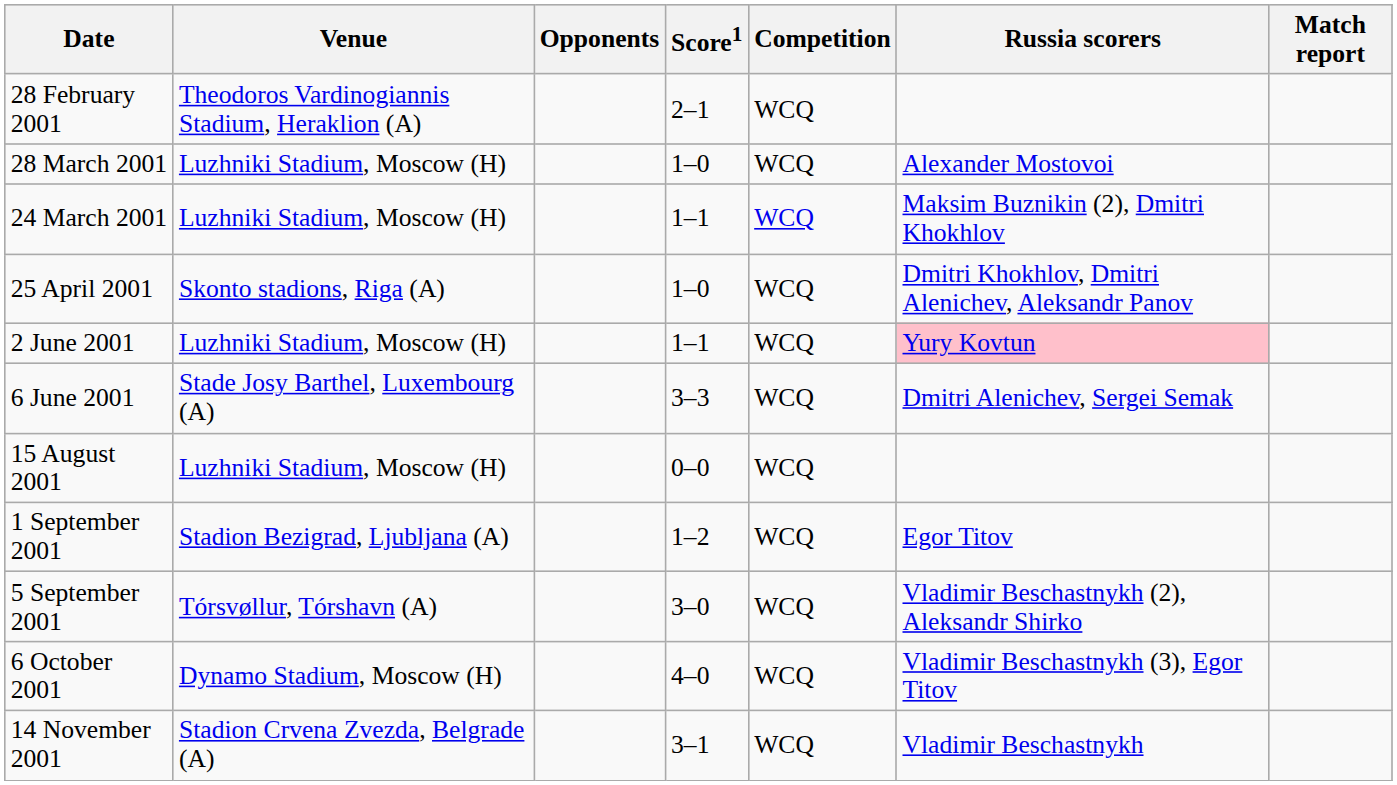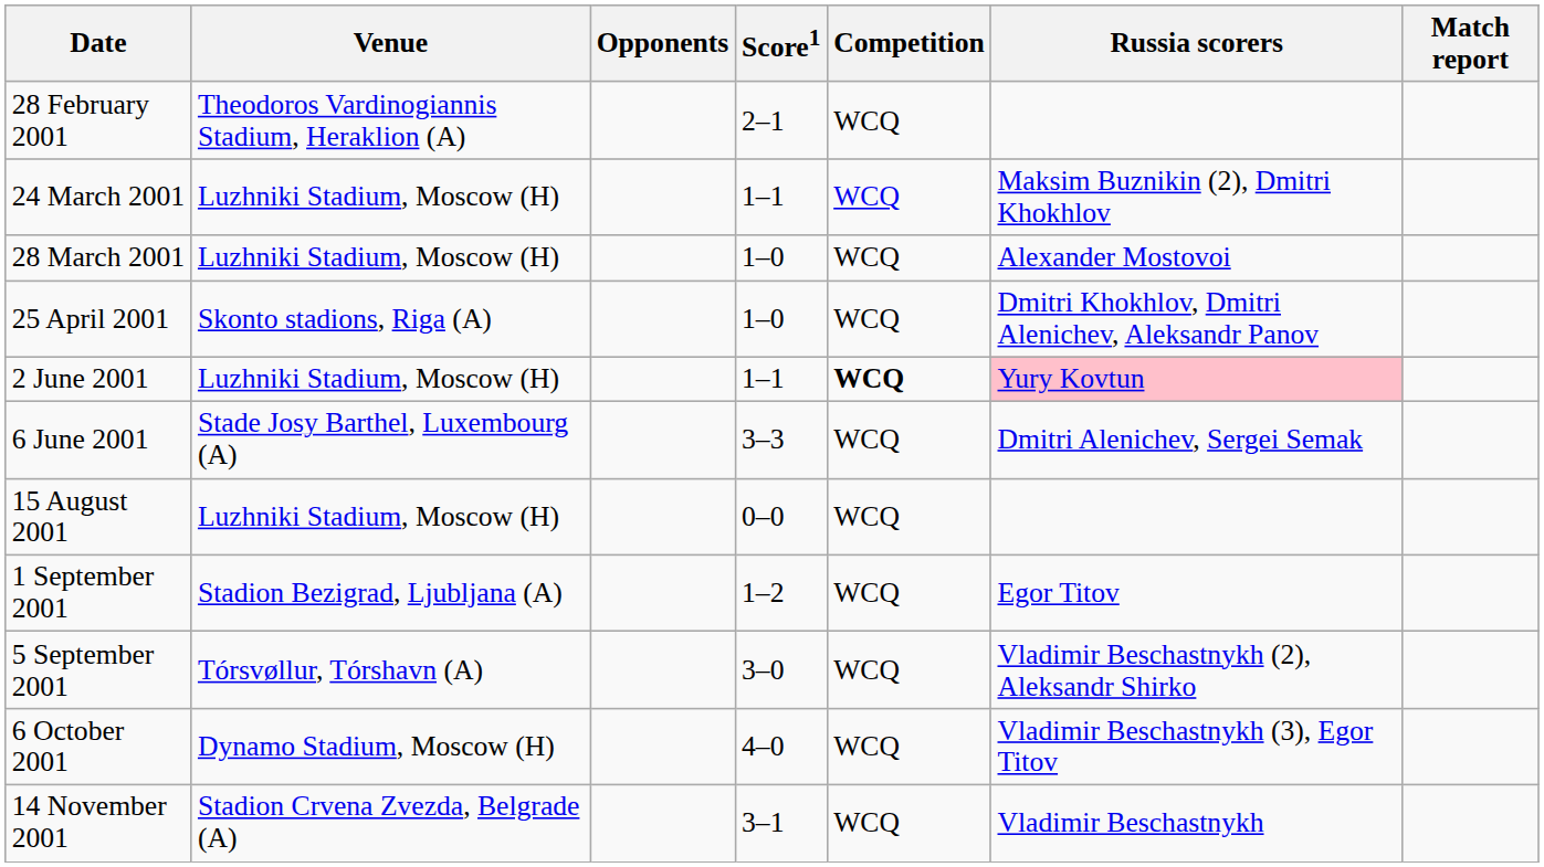 <table class="wikitable">
 <tr>
 <th>Date</th>
 <th>Venue</th>
 <th>Opponents</th>
 <th>Score<sup>1</sup></th>
 <th>Competition</th>
 <th>Russia scorers</th>
 <th>Match report</th>
 </tr>
 <tr>
 <td>28 February 2001</td>
 <td><a href='#'>Theodoros Vardinogiannis Stadium</a>, <a href='#'>Heraklion</a> (A)</td>
 <td></td>
 <td>2–1</td>
 <td>WCQ</td>
 <td></td>
 <td></td>
 </tr>
 <tr>
+<td>24 March 2001</td>
+<td><a href='#'>Luzhniki Stadium</a>, Moscow (H)</td>
+<td></td>
+<td>1–1</td>
+<td><a href='#'>WCQ</a></td>
+<td><a href='#'>Maksim Buznikin</a> (2), <a href='#'>Dmitri Khokhlov</a></td>
+<td></td>
+</tr>
+<tr>
 <td>28 March 2001</td>
 <td><a href='#'>Luzhniki Stadium</a>, Moscow (H)</td>
 <td></td>
 <td>1–0</td>
 <td>WCQ</td>
 <td><a href='#'>Alexander Mostovoi</a></td>
-<td></td>
-</tr>
-<tr>
-<td>24 March 2001</td>
-<td><a href='#'>Luzhniki Stadium</a>, Moscow (H)</td>
-<td></td>
-<td>1–1</td>
-<td><a href='#'>WCQ</a></td>
-<td><a href='#'>Maksim Buznikin</a> (2), <a href='#'>Dmitri Khokhlov</a></td>
 <td></td>
 </tr>
 <tr>
 <td>25 April 2001</td>
 <td><a href='#'>Skonto stadions</a>, <a href='#'>Riga</a> (A)</td>
 <td></td>
 <td>1–0</td>
 <td>WCQ</td>
 <td><a href='#'>Dmitri Khokhlov</a>, <a href='#'>Dmitri Alenichev</a>, <a href='#'>Aleksandr Panov</a></td>
 <td></td>
 </tr>
 <tr>
 <td>2 June 2001</td>
 <td><a href='#'>Luzhniki Stadium</a>, Moscow (H)</td>
 <td></td>
 <td>1–1</td>
-<td>WCQ</td>
+<td><strong>WCQ</strong></td>
 <td style="background: pink;"><a href='#'>Yury Kovtun</a></td>
 <td></td>
 </tr>
 <tr>
 <td>6 June 2001</td>
 <td><a href='#'>Stade Josy Barthel</a>, <a href='#'>Luxembourg</a> (A)</td>
 <td></td>
 <td>3–3</td>
 <td>WCQ</td>
 <td><a href='#'>Dmitri Alenichev</a>, <a href='#'>Sergei Semak</a></td>
 <td></td>
 </tr>
 <tr>
 <td>15 August 2001</td>
 <td><a href='#'>Luzhniki Stadium</a>, Moscow (H)</td>
 <td></td>
 <td>0–0</td>
 <td>WCQ</td>
 <td></td>
 <td></td>
 </tr>
 <tr>
 <td>1 September 2001</td>
 <td><a href='#'>Stadion Bezigrad</a>, <a href='#'>Ljubljana</a> (A)</td>
 <td></td>
 <td>1–2</td>
 <td>WCQ</td>
 <td><a href='#'>Egor Titov</a></td>
 <td></td>
 </tr>
 <tr>
 <td>5 September 2001</td>
 <td><a href='#'>Tórsvøllur</a>, <a href='#'>Tórshavn</a> (A)</td>
 <td></td>
 <td>3–0</td>
 <td>WCQ</td>
 <td><a href='#'>Vladimir Beschastnykh</a> (2), <a href='#'>Aleksandr Shirko</a></td>
 <td></td>
 </tr>
 <tr>
 <td>6 October 2001</td>
 <td><a href='#'>Dynamo Stadium</a>, Moscow (H)</td>
 <td></td>
 <td>4–0</td>
 <td>WCQ</td>
 <td><a href='#'>Vladimir Beschastnykh</a> (3), <a href='#'>Egor Titov</a></td>
 <td></td>
 </tr>
 <tr>
 <td>14 November 2001</td>
 <td><a href='#'>Stadion Crvena Zvezda</a>, <a href='#'>Belgrade</a> (A)</td>
 <td></td>
 <td>3–1</td>
 <td>WCQ</td>
 <td><a href='#'>Vladimir Beschastnykh</a></td>
 <td></td>
 </tr>
 </table>
